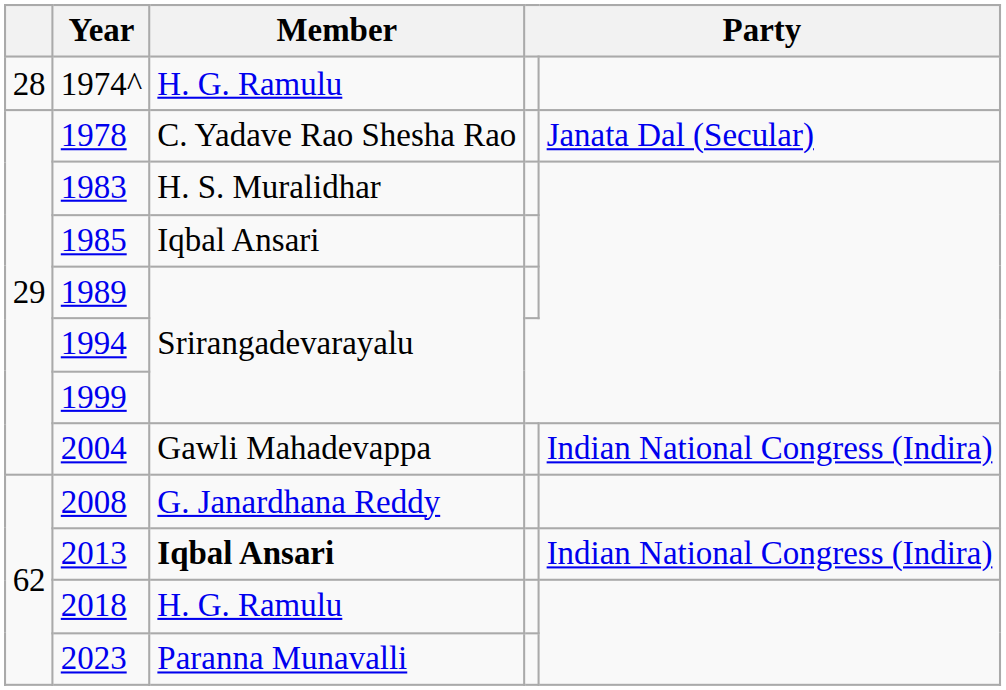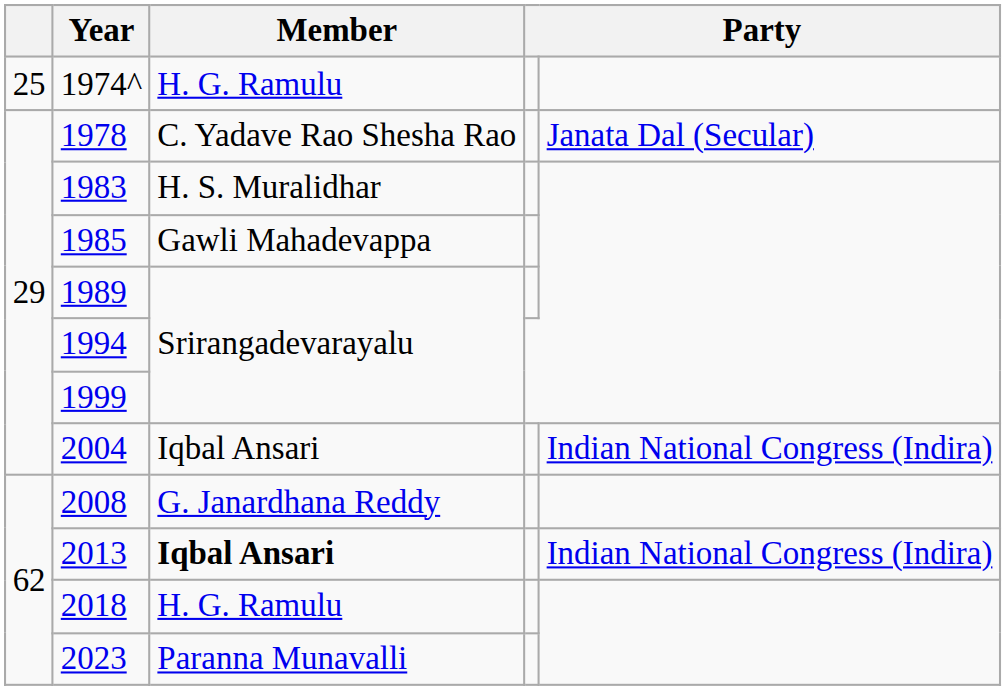 <table class="wikitable sortable">
 <tr>
 <th></th>
 <th>Year</th>
 <th>Member</th>
 <th colspan=2>Party</th>
 </tr>
 <tr>
-<td>28</td>
+<td>25</td>
 <td>1974^</td>
 <td><a href='#'>H. G. Ramulu</a></td>
 <td></td>
 </tr>
 <tr>
 <td rowspan="7">29</td>
 <td><a href='#'>1978</a></td>
 <td>C. Yadave Rao Shesha Rao</td>
 <td bgcolor=></td>
 <td><a href='#'>Janata Dal (Secular)</a></td>
 </tr>
 <tr>
 <td><a href='#'>1983</a></td>
 <td>H. S. Muralidhar</td>
 <td></td>
 </tr>
 <tr>
 <td><a href='#'>1985</a></td>
-<td>Iqbal Ansari</td>
+<td>Gawli Mahadevappa</td>
 <td></td>
 </tr>
 <tr>
 <td><a href='#'>1989</a></td>
 <td rowspan=3>Srirangadevarayalu</td>
 <td></td>
 </tr>
 <tr>
 <td><a href='#'>1994</a></td>
 </tr>
 <tr>
 <td><a href='#'>1999</a></td>
 </tr>
 <tr>
 <td><a href='#'>2004</a></td>
-<td>Gawli Mahadevappa</td>
+<td>Iqbal Ansari</td>
 <td bgcolor=></td>
 <td><a href='#'>Indian National Congress (Indira)</a></td>
 </tr>
 <tr>
 <td rowspan="4">62</td>
 <td><a href='#'>2008</a></td>
 <td><a href='#'>G. Janardhana Reddy</a></td>
 <td></td>
 </tr>
 <tr>
 <td><a href='#'>2013</a></td>
 <td><strong>Iqbal Ansari</strong></td>
 <td bgcolor=></td>
 <td><a href='#'>Indian National Congress (Indira)</a></td>
 </tr>
 <tr>
 <td><a href='#'>2018</a></td>
 <td><a href='#'>H. G. Ramulu</a></td>
 <td></td>
 </tr>
 <tr>
 <td><a href='#'>2023</a></td>
 <td><a href='#'>Paranna Munavalli</a></td>
 <td></td>
 </tr>
 </table>
